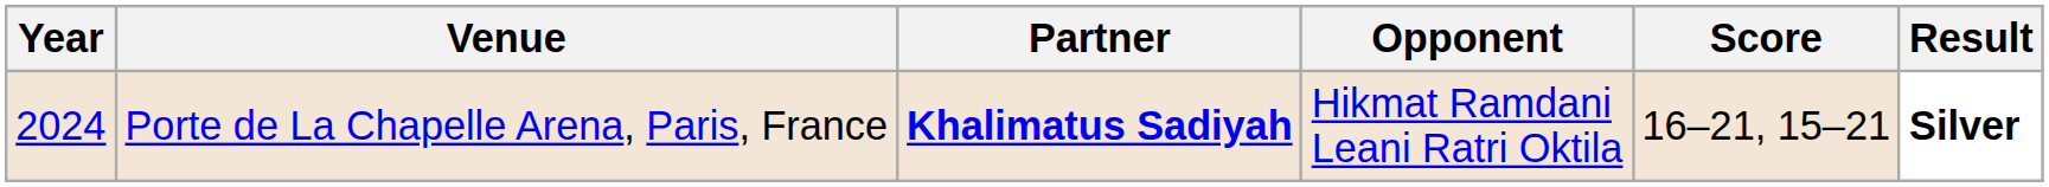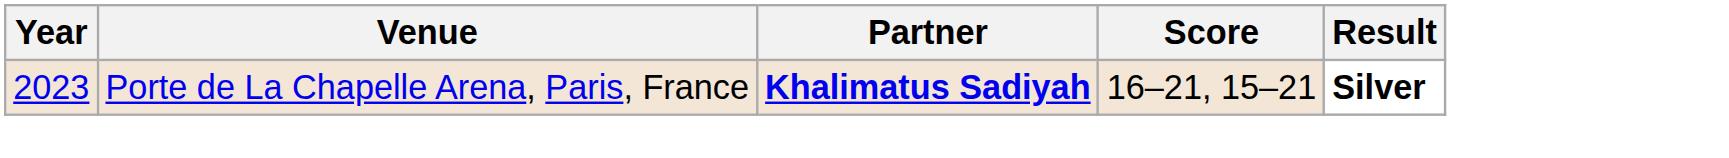 <table class="sortable wikitable" style="font-size: 90%;">
 <tr>
 <th>Year</th>
 <th>Venue</th>
 <th>Partner</th>
-<th>Opponent</th>
 <th>Score</th>
 <th>Result</th>
 </tr>
 <tr style="background:#F3E6D7">
-<td align="center"><a href='#'>2024</a></td>
+<td align="center"><a href='#'>2023</a></td>
 <td align="left"><a href='#'>Porte de La Chapelle Arena</a>, <a href='#'>Paris</a>, France</td>
 <td align="left"><strong> <a href='#'>Khalimatus Sadiyah</a></strong></td>
-<td align="left"> <a href='#'>Hikmat Ramdani</a><br> <a href='#'>Leani Ratri Oktila</a></td>
 <td align="left">16–21, 15–21</td>
 <td style="text-align:left; background:white"> <strong>Silver</strong></td>
 </tr>
 </table>
